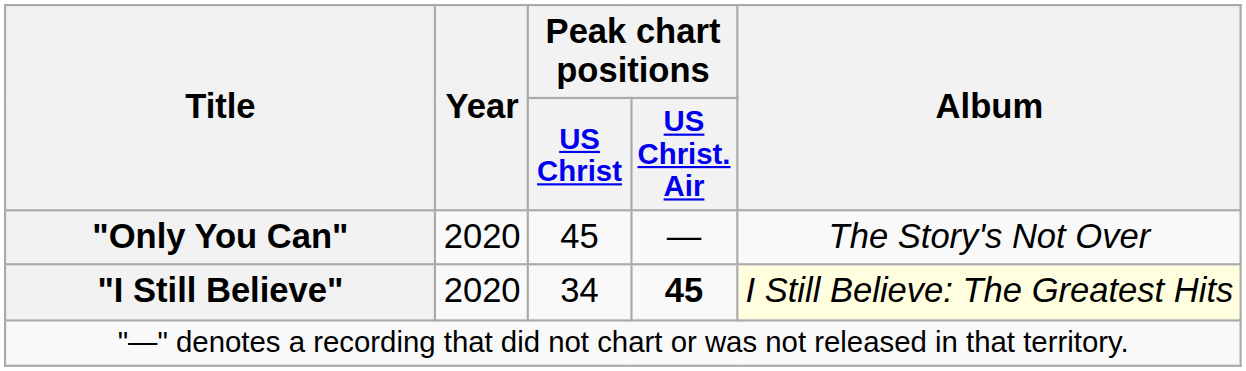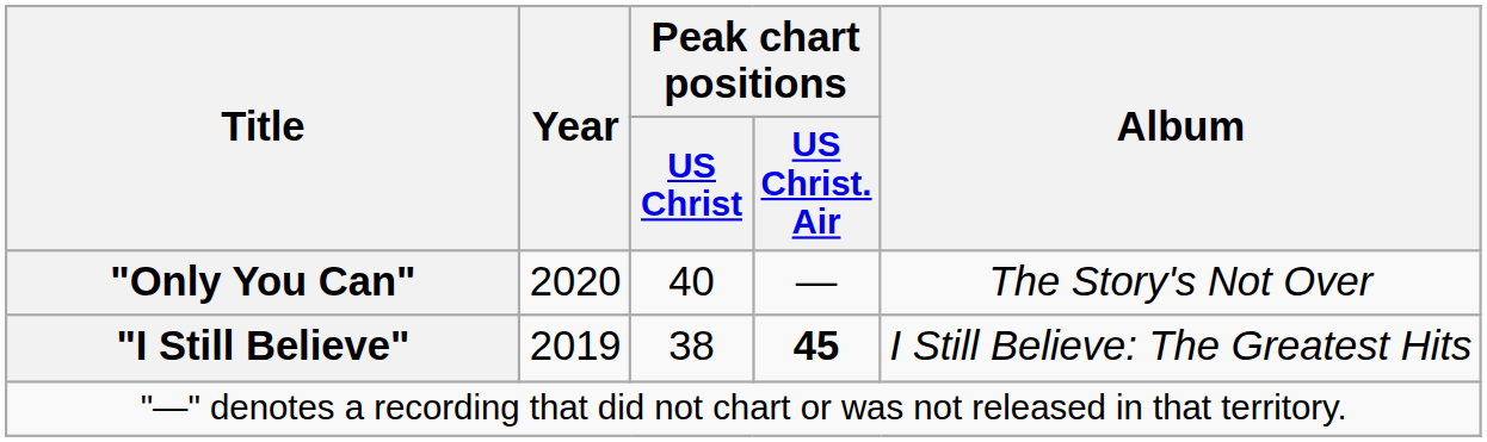 <table class="wikitable plainrowheaders" style="text-align:center;">
 <tr>
 <th rowspan="2" scope="col" style="width:12em;">Title</th>
 <th rowspan="2">Year</th>
 <th colspan="2">Peak chart<br>positions</th>
 <th rowspan="2">Album</th>
 </tr>
 <tr>
 <th scope="col" style="width:3em;font-size:85%;"><a href='#'>US<br>Christ</a><br></th>
 <th scope="col" style="width:3em;font-size:85%;"><a href='#'>US<br>Christ.<br>Air</a><br></th>
 </tr>
 <tr>
 <th scope="row">"Only You Can"</th>
 <td>2020</td>
-<td>45</td>
+<td>40</td>
 <td>—</td>
 <td><em>The Story's Not Over</em></td>
 </tr>
 <tr>
 <th scope="row">"I Still Believe"<br></th>
-<td>2020</td>
-<td>34</td>
+<td>2019</td>
+<td>38</td>
 <td><strong>45</strong></td>
-<td style="background: lightyellow;"><em>I Still Believe: The Greatest Hits</em></td>
+<td><em>I Still Believe: The Greatest Hits</em></td>
 </tr>
 <tr>
 <td colspan="11" style="font-size:85%">"—" denotes a recording that did not chart or was not released in that territory.</td>
 </tr>
 </table>
